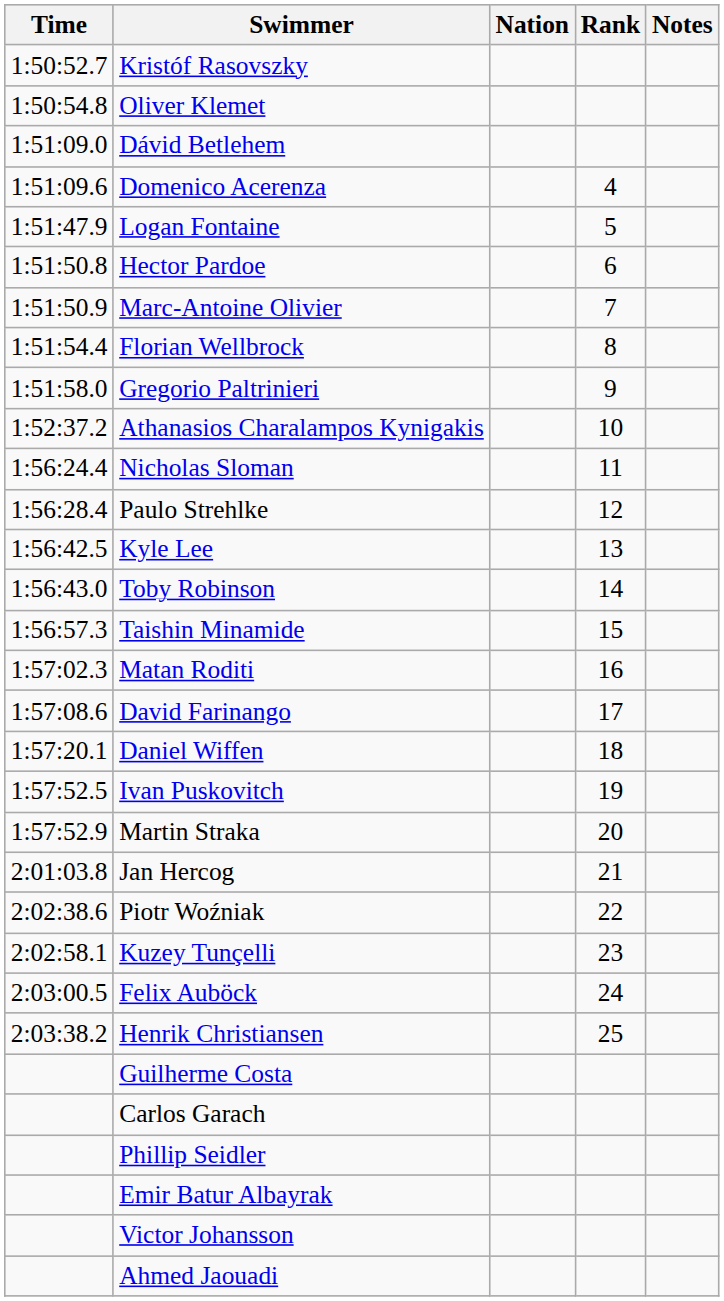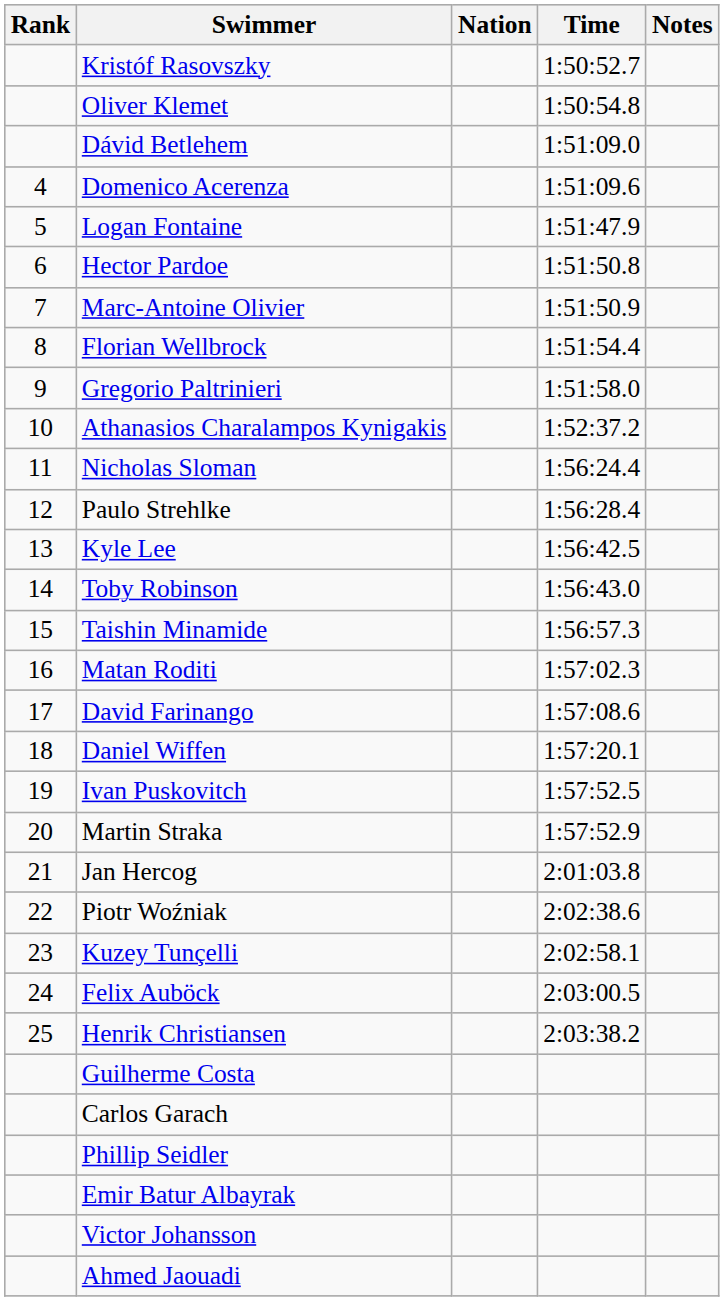 <table class="wikitable sortable mw-collapsible" style="text-align:left">
 <tr>
-<th scope="col">Time</th>
+<th scope="col">Rank</th>
 <th scope="col">Swimmer</th>
 <th scope="col">Nation</th>
-<th scope="col">Rank</th>
+<th scope="col">Time</th>
 <th scope="col">Notes</th>
 </tr>
 <tr>
-<td>1:50:52.7</td>
+<td align="center"></td>
 <td><a href='#'>Kristóf Rasovszky</a></td>
 <td></td>
-<td align="center"></td>
+<td>1:50:52.7</td>
 <td></td>
 </tr>
 <tr>
-<td>1:50:54.8</td>
+<td align="center"></td>
 <td><a href='#'>Oliver Klemet</a></td>
 <td></td>
-<td align="center"></td>
+<td>1:50:54.8</td>
 <td></td>
 </tr>
 <tr>
-<td>1:51:09.0</td>
+<td align="center"></td>
 <td><a href='#'>Dávid Betlehem</a></td>
 <td></td>
-<td align="center"></td>
+<td>1:51:09.0</td>
 <td></td>
 </tr>
 <tr>
-<td>1:51:09.6</td>
+<td align="center">4</td>
 <td><a href='#'>Domenico Acerenza</a></td>
 <td></td>
-<td align="center">4</td>
+<td>1:51:09.6</td>
 <td></td>
 </tr>
 <tr>
-<td>1:51:47.9</td>
+<td align="center">5</td>
 <td><a href='#'>Logan Fontaine</a></td>
 <td></td>
-<td align="center">5</td>
+<td>1:51:47.9</td>
 <td></td>
 </tr>
 <tr>
-<td>1:51:50.8</td>
+<td align="center">6</td>
 <td><a href='#'>Hector Pardoe</a></td>
 <td></td>
-<td align="center">6</td>
+<td>1:51:50.8</td>
 <td></td>
 </tr>
 <tr>
-<td>1:51:50.9</td>
+<td align="center">7</td>
 <td><a href='#'>Marc-Antoine Olivier</a></td>
 <td></td>
-<td align="center">7</td>
+<td>1:51:50.9</td>
 <td></td>
 </tr>
 <tr>
-<td>1:51:54.4</td>
+<td align="center">8</td>
 <td><a href='#'>Florian Wellbrock</a></td>
 <td></td>
-<td align="center">8</td>
+<td>1:51:54.4</td>
 <td></td>
 </tr>
 <tr>
-<td>1:51:58.0</td>
+<td align="center">9</td>
 <td><a href='#'>Gregorio Paltrinieri</a></td>
 <td></td>
-<td align="center">9</td>
+<td>1:51:58.0</td>
 <td></td>
 </tr>
 <tr>
-<td>1:52:37.2</td>
+<td align="center">10</td>
 <td><a href='#'>Athanasios Charalampos Kynigakis</a></td>
 <td></td>
-<td align="center">10</td>
+<td>1:52:37.2</td>
 <td></td>
 </tr>
 <tr>
-<td>1:56:24.4</td>
+<td align="center">11</td>
 <td><a href='#'>Nicholas Sloman</a></td>
 <td></td>
-<td align="center">11</td>
+<td>1:56:24.4</td>
 <td></td>
 </tr>
 <tr>
-<td>1:56:28.4</td>
+<td align="center">12</td>
 <td>Paulo Strehlke</td>
 <td></td>
-<td align="center">12</td>
+<td>1:56:28.4</td>
 <td></td>
 </tr>
 <tr>
-<td>1:56:42.5</td>
+<td align="center">13</td>
 <td><a href='#'>Kyle Lee</a></td>
 <td></td>
-<td align="center">13</td>
+<td>1:56:42.5</td>
 <td></td>
 </tr>
 <tr>
-<td>1:56:43.0</td>
+<td align="center">14</td>
 <td><a href='#'>Toby Robinson</a></td>
 <td></td>
-<td align="center">14</td>
+<td>1:56:43.0</td>
 <td></td>
 </tr>
 <tr>
-<td>1:56:57.3</td>
+<td align="center">15</td>
 <td><a href='#'>Taishin Minamide</a></td>
 <td></td>
-<td align="center">15</td>
+<td>1:56:57.3</td>
 <td></td>
 </tr>
 <tr>
-<td>1:57:02.3</td>
+<td align="center">16</td>
 <td><a href='#'>Matan Roditi</a></td>
 <td></td>
-<td align="center">16</td>
+<td>1:57:02.3</td>
 <td></td>
 </tr>
 <tr>
-<td>1:57:08.6</td>
+<td align="center">17</td>
 <td><a href='#'>David Farinango</a></td>
 <td></td>
-<td align="center">17</td>
+<td>1:57:08.6</td>
 <td></td>
 </tr>
 <tr>
-<td>1:57:20.1</td>
+<td align="center">18</td>
 <td><a href='#'>Daniel Wiffen</a></td>
 <td></td>
-<td align="center">18</td>
+<td>1:57:20.1</td>
 <td></td>
 </tr>
 <tr>
-<td>1:57:52.5</td>
+<td align="center">19</td>
 <td><a href='#'>Ivan Puskovitch</a></td>
 <td></td>
-<td align="center">19</td>
+<td>1:57:52.5</td>
 <td></td>
 </tr>
 <tr>
-<td>1:57:52.9</td>
+<td align="center">20</td>
 <td>Martin Straka</td>
 <td></td>
-<td align="center">20</td>
+<td>1:57:52.9</td>
 <td></td>
 </tr>
 <tr>
-<td>2:01:03.8</td>
+<td align="center">21</td>
 <td>Jan Hercog</td>
 <td></td>
-<td align="center">21</td>
+<td>2:01:03.8</td>
 <td></td>
 </tr>
 <tr>
-<td>2:02:38.6</td>
+<td align="center">22</td>
 <td>Piotr Woźniak</td>
 <td></td>
-<td align="center">22</td>
+<td>2:02:38.6</td>
 <td></td>
 </tr>
 <tr>
-<td>2:02:58.1</td>
+<td align="center">23</td>
 <td><a href='#'>Kuzey Tunçelli</a></td>
 <td></td>
-<td align="center">23</td>
+<td>2:02:58.1</td>
 <td></td>
 </tr>
 <tr>
-<td>2:03:00.5</td>
+<td align="center">24</td>
 <td><a href='#'>Felix Auböck</a></td>
 <td></td>
-<td align="center">24</td>
+<td>2:03:00.5</td>
 <td></td>
 </tr>
 <tr>
-<td>2:03:38.2</td>
+<td align="center">25</td>
 <td><a href='#'>Henrik Christiansen</a></td>
 <td></td>
-<td align="center">25</td>
+<td>2:03:38.2</td>
 <td></td>
 </tr>
 <tr>
-<td></td>
+<td align="center"></td>
 <td><a href='#'>Guilherme Costa</a></td>
 <td></td>
-<td align="center"></td>
+<td></td>
 <td></td>
 </tr>
 <tr>
-<td></td>
+<td align="center"></td>
 <td>Carlos Garach</td>
 <td></td>
-<td align="center"></td>
+<td></td>
 <td></td>
 </tr>
 <tr>
-<td></td>
+<td align="center"></td>
 <td><a href='#'>Phillip Seidler</a></td>
 <td></td>
-<td align="center"></td>
+<td></td>
 <td></td>
 </tr>
 <tr>
-<td></td>
+<td align="center"></td>
 <td><a href='#'>Emir Batur Albayrak</a></td>
 <td></td>
-<td align="center"></td>
+<td></td>
 <td></td>
 </tr>
 <tr>
-<td></td>
+<td align="center"></td>
 <td><a href='#'>Victor Johansson</a></td>
 <td></td>
-<td align="center"></td>
+<td></td>
 <td></td>
 </tr>
 <tr>
-<td></td>
+<td align="center"></td>
 <td><a href='#'>Ahmed Jaouadi</a></td>
 <td></td>
-<td align="center"></td>
+<td></td>
 <td></td>
 </tr>
 </table>
